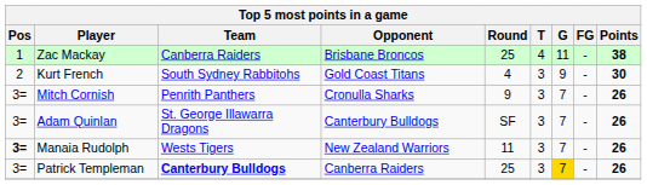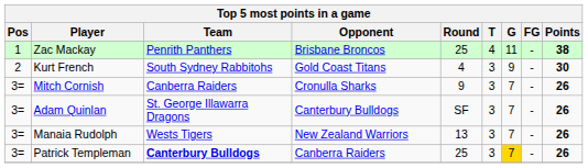 <table class="wikitable" style="text-align:center;">
 <tr>
 <th colspan=9>Top 5 most points in a game</th>
 </tr>
 <tr>
 <th style="width:20px;">Pos</th>
 <th style="width:150px;">Player</th>
 <th style="width:200px;">Team</th>
 <th style="width:200px;">Opponent</th>
 <th style="width:25px;">Round</th>
 <th style="width:20px;">T</th>
 <th style="width:20px;">G</th>
 <th style="width:20px;">FG</th>
 <th style="width:25px;">Points</th>
 </tr>
 <tr bgcolor="#d0ffd0">
 <td>1</td>
 <td style="text-align:left;">Zac Mackay</td>
-<td style="text-align:left;"> <a href='#'>Canberra Raiders</a></td>
+<td style="text-align:left;"> <a href='#'>Penrith Panthers</a></td>
 <td style="text-align:left;"> <a href='#'>Brisbane Broncos</a></td>
 <td>25</td>
 <td>4</td>
 <td>11</td>
 <td>-</td>
 <td><strong>38</strong></td>
 </tr>
 <tr>
 <td>2</td>
 <td style="text-align:left;">Kurt French</td>
 <td style="text-align:left;"> <a href='#'>South Sydney Rabbitohs</a></td>
 <td style="text-align:left;"> <a href='#'>Gold Coast Titans</a></td>
 <td>4</td>
 <td>3</td>
 <td>9</td>
 <td>-</td>
 <td><strong>30</strong></td>
 </tr>
 <tr>
 <td>3=</td>
 <td style="text-align:left;"><a href='#'>Mitch Cornish</a></td>
-<td style="text-align:left;"> <a href='#'>Penrith Panthers</a></td>
+<td style="text-align:left;"> <a href='#'>Canberra Raiders</a></td>
 <td style="text-align:left;"> <a href='#'>Cronulla Sharks</a></td>
 <td>9</td>
 <td>3</td>
 <td>7</td>
 <td>-</td>
 <td><strong>26</strong></td>
 </tr>
 <tr>
 <td>3=</td>
 <td style="text-align:left;"><a href='#'>Adam Quinlan</a></td>
 <td style="text-align:left;"> <a href='#'>St. George Illawarra Dragons</a></td>
 <td style="text-align:left;"> <a href='#'>Canterbury Bulldogs</a></td>
 <td>SF</td>
 <td>3</td>
 <td>7</td>
 <td>-</td>
 <td><strong>26</strong></td>
 </tr>
 <tr>
-<td><strong>3=</strong></td>
+<td>3=</td>
 <td style="text-align:left;">Manaia Rudolph</td>
 <td style="text-align:left;"> <a href='#'>Wests Tigers</a></td>
 <td style="text-align:left;"> <a href='#'>New Zealand Warriors</a></td>
-<td>11</td>
+<td>13</td>
 <td>3</td>
 <td>7</td>
 <td>-</td>
 <td><strong>26</strong></td>
 </tr>
 <tr>
 <td>3=</td>
 <td style="text-align:left;">Patrick Templeman</td>
 <td style="text-align:left;"><strong> <a href='#'>Canterbury Bulldogs</a></strong></td>
 <td style="text-align:left;"> <a href='#'>Canberra Raiders</a></td>
 <td>25</td>
 <td>3</td>
 <td style="background: gold;">7</td>
 <td>-</td>
 <td><strong>26</strong></td>
 </tr>
 <tr>
 </tr>
 </table>
